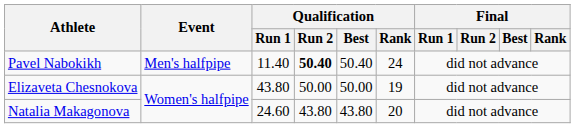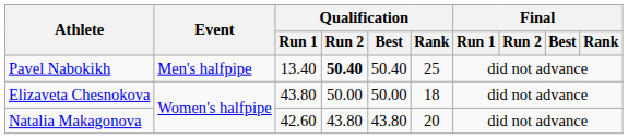 <table class="wikitable" style="font-size:90%">
 <tr>
 <th rowspan="2">Athlete</th>
 <th rowspan="2">Event</th>
 <th colspan="4">Qualification</th>
 <th colspan="4">Final</th>
 </tr>
 <tr style="font-size:95%">
 <th>Run 1</th>
 <th>Run 2</th>
 <th>Best</th>
 <th>Rank</th>
 <th>Run 1</th>
 <th>Run 2</th>
 <th>Best</th>
 <th>Rank</th>
 </tr>
 <tr align=center>
 <td align=left><a href='#'>Pavel Nabokikh</a></td>
 <td align=left><a href='#'>Men's halfpipe</a></td>
-<td>11.40</td>
+<td>13.40</td>
 <td><strong>50.40</strong></td>
 <td>50.40</td>
-<td>24</td>
+<td>25</td>
 <td colspan=4>did not advance</td>
 </tr>
 <tr align=center>
 <td align=left><a href='#'>Elizaveta Chesnokova</a></td>
 <td rowspan="2" align=left><a href='#'>Women's halfpipe</a></td>
 <td>43.80</td>
 <td>50.00</td>
 <td>50.00</td>
-<td>19</td>
+<td>18</td>
 <td colspan=4>did not advance</td>
 </tr>
 <tr align=center>
 <td align=left><a href='#'>Natalia Makagonova</a></td>
-<td>24.60</td>
+<td>42.60</td>
 <td>43.80</td>
 <td>43.80</td>
 <td>20</td>
 <td colspan=4>did not advance</td>
 </tr>
 </table>
